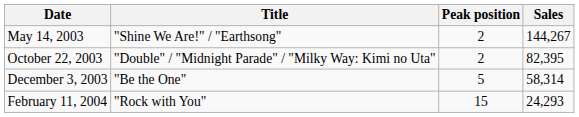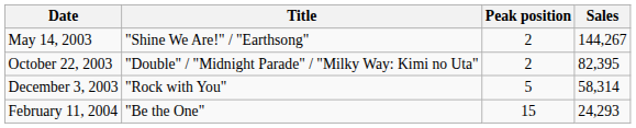 <table class="wikitable">
 <tr>
 <th>Date</th>
 <th>Title</th>
 <th>Peak position</th>
 <th>Sales</th>
 </tr>
 <tr>
 <td>May 14, 2003</td>
 <td>"Shine We Are!" / "Earthsong"</td>
 <td align="center">2</td>
 <td>144,267</td>
 </tr>
 <tr>
 <td>October 22, 2003</td>
 <td>"Double" / "Midnight Parade" / "Milky Way: Kimi no Uta"</td>
 <td align="center">2</td>
 <td>82,395</td>
 </tr>
 <tr>
 <td>December 3, 2003</td>
-<td>"Be the One"</td>
+<td>"Rock with You"</td>
 <td align="center">5</td>
 <td>58,314</td>
 </tr>
 <tr>
 <td>February 11, 2004</td>
-<td>"Rock with You"</td>
+<td>"Be the One"</td>
 <td align="center">15</td>
 <td>24,293</td>
 </tr>
 </table>
